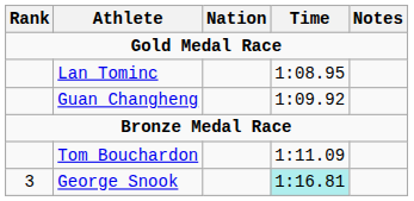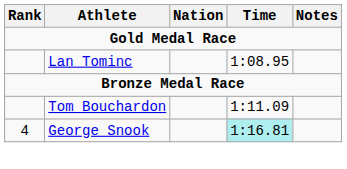 <table class="wikitable sortable" style="text-align:center;">
 <tr>
 <th>Rank</th>
 <th>Athlete</th>
 <th>Nation</th>
 <th>Time</th>
 <th>Notes</th>
 </tr>
 <tr>
 <td colspan=5><strong>Gold Medal Race</strong></td>
 </tr>
 <tr>
 <td></td>
 <td align=left><a href='#'>Lan Tominc</a></td>
 <td align=left></td>
 <td>1:08.95</td>
 <td></td>
 </tr>
 <tr>
-<td></td>
-<td align=left><a href='#'>Guan Changheng</a></td>
-<td align=left></td>
-<td>1:09.92</td>
-<td></td>
-</tr>
-<tr>
 <td colspan=5><strong>Bronze Medal Race</strong></td>
 </tr>
 <tr>
 <td></td>
 <td align=left><a href='#'>Tom Bouchardon</a></td>
 <td align=left></td>
 <td>1:11.09</td>
 <td></td>
 </tr>
 <tr>
-<td>3</td>
+<td>4</td>
 <td align=left><a href='#'>George Snook</a></td>
 <td align=left></td>
 <td style="background: paleturquoise;">1:16.81</td>
 <td></td>
 </tr>
 </table>
